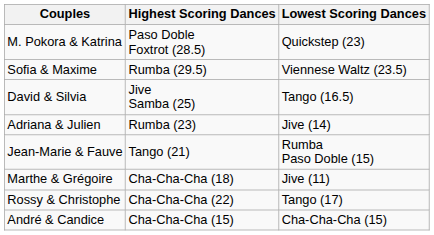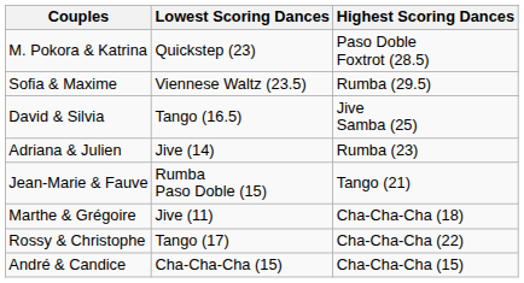 <table class="wikitable" border="1">
 <tr>
 <th>Couples</th>
+<th>Lowest Scoring Dances</th>
 <th>Highest Scoring Dances</th>
-<th>Lowest Scoring Dances</th>
 </tr>
 <tr>
 <td>M. Pokora & Katrina</td>
+<td>Quickstep (23)</td>
 <td>Paso Doble<br>Foxtrot (28.5)</td>
-<td>Quickstep (23)</td>
 </tr>
 <tr>
 <td>Sofia & Maxime</td>
+<td>Viennese Waltz (23.5)</td>
 <td>Rumba (29.5)</td>
-<td>Viennese Waltz (23.5)</td>
 </tr>
 <tr>
 <td>David & Silvia</td>
+<td>Tango (16.5)</td>
 <td>Jive<br>Samba (25)</td>
-<td>Tango (16.5)</td>
 </tr>
 <tr>
 <td>Adriana & Julien</td>
+<td>Jive (14)</td>
 <td>Rumba (23)</td>
-<td>Jive (14)</td>
 </tr>
 <tr>
 <td>Jean-Marie & Fauve</td>
+<td>Rumba<br>Paso Doble (15)</td>
 <td>Tango (21)</td>
-<td>Rumba<br>Paso Doble (15)</td>
 </tr>
 <tr>
 <td>Marthe & Grégoire</td>
+<td>Jive (11)</td>
 <td>Cha-Cha-Cha (18)</td>
-<td>Jive (11)</td>
 </tr>
 <tr>
 <td>Rossy & Christophe</td>
+<td>Tango (17)</td>
 <td>Cha-Cha-Cha (22)</td>
-<td>Tango (17)</td>
 </tr>
 <tr>
 <td>André & Candice</td>
 <td>Cha-Cha-Cha (15)</td>
 <td>Cha-Cha-Cha (15)</td>
 </tr>
 </table>
